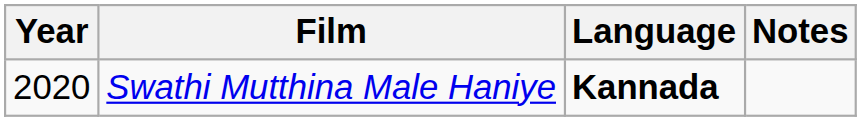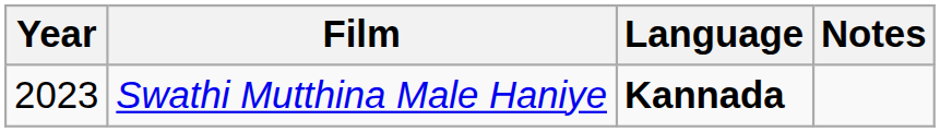 <table class="wikitable sortable">
 <tr>
 <th>Year</th>
 <th>Film</th>
 <th>Language</th>
 <th>Notes</th>
 </tr>
 <tr>
-<td>2020</td>
+<td>2023</td>
 <td><em><a href='#'>Swathi Mutthina Male Haniye</a></em></td>
 <td><strong>Kannada</strong></td>
 <td></td>
 </tr>
 </table>
